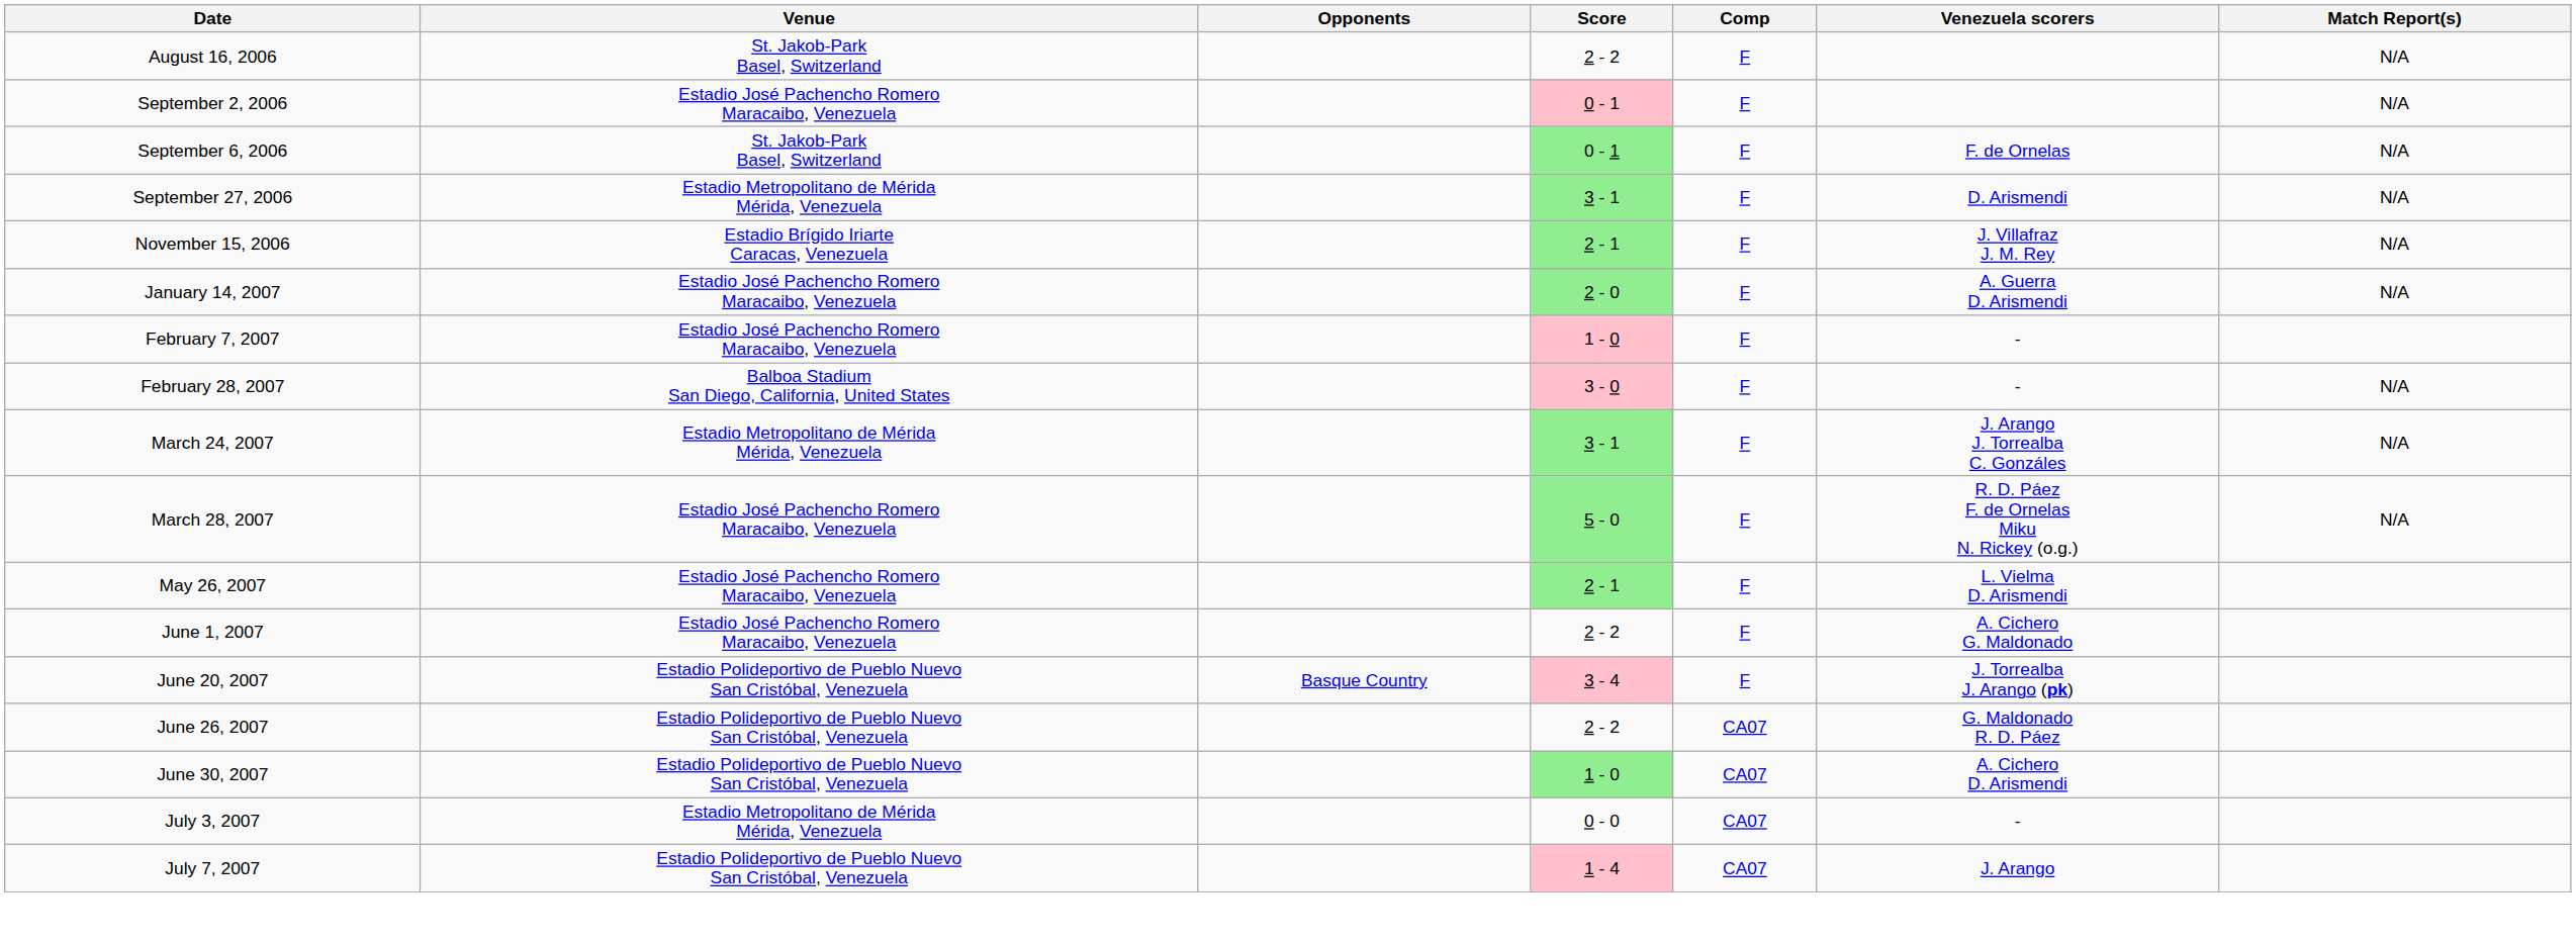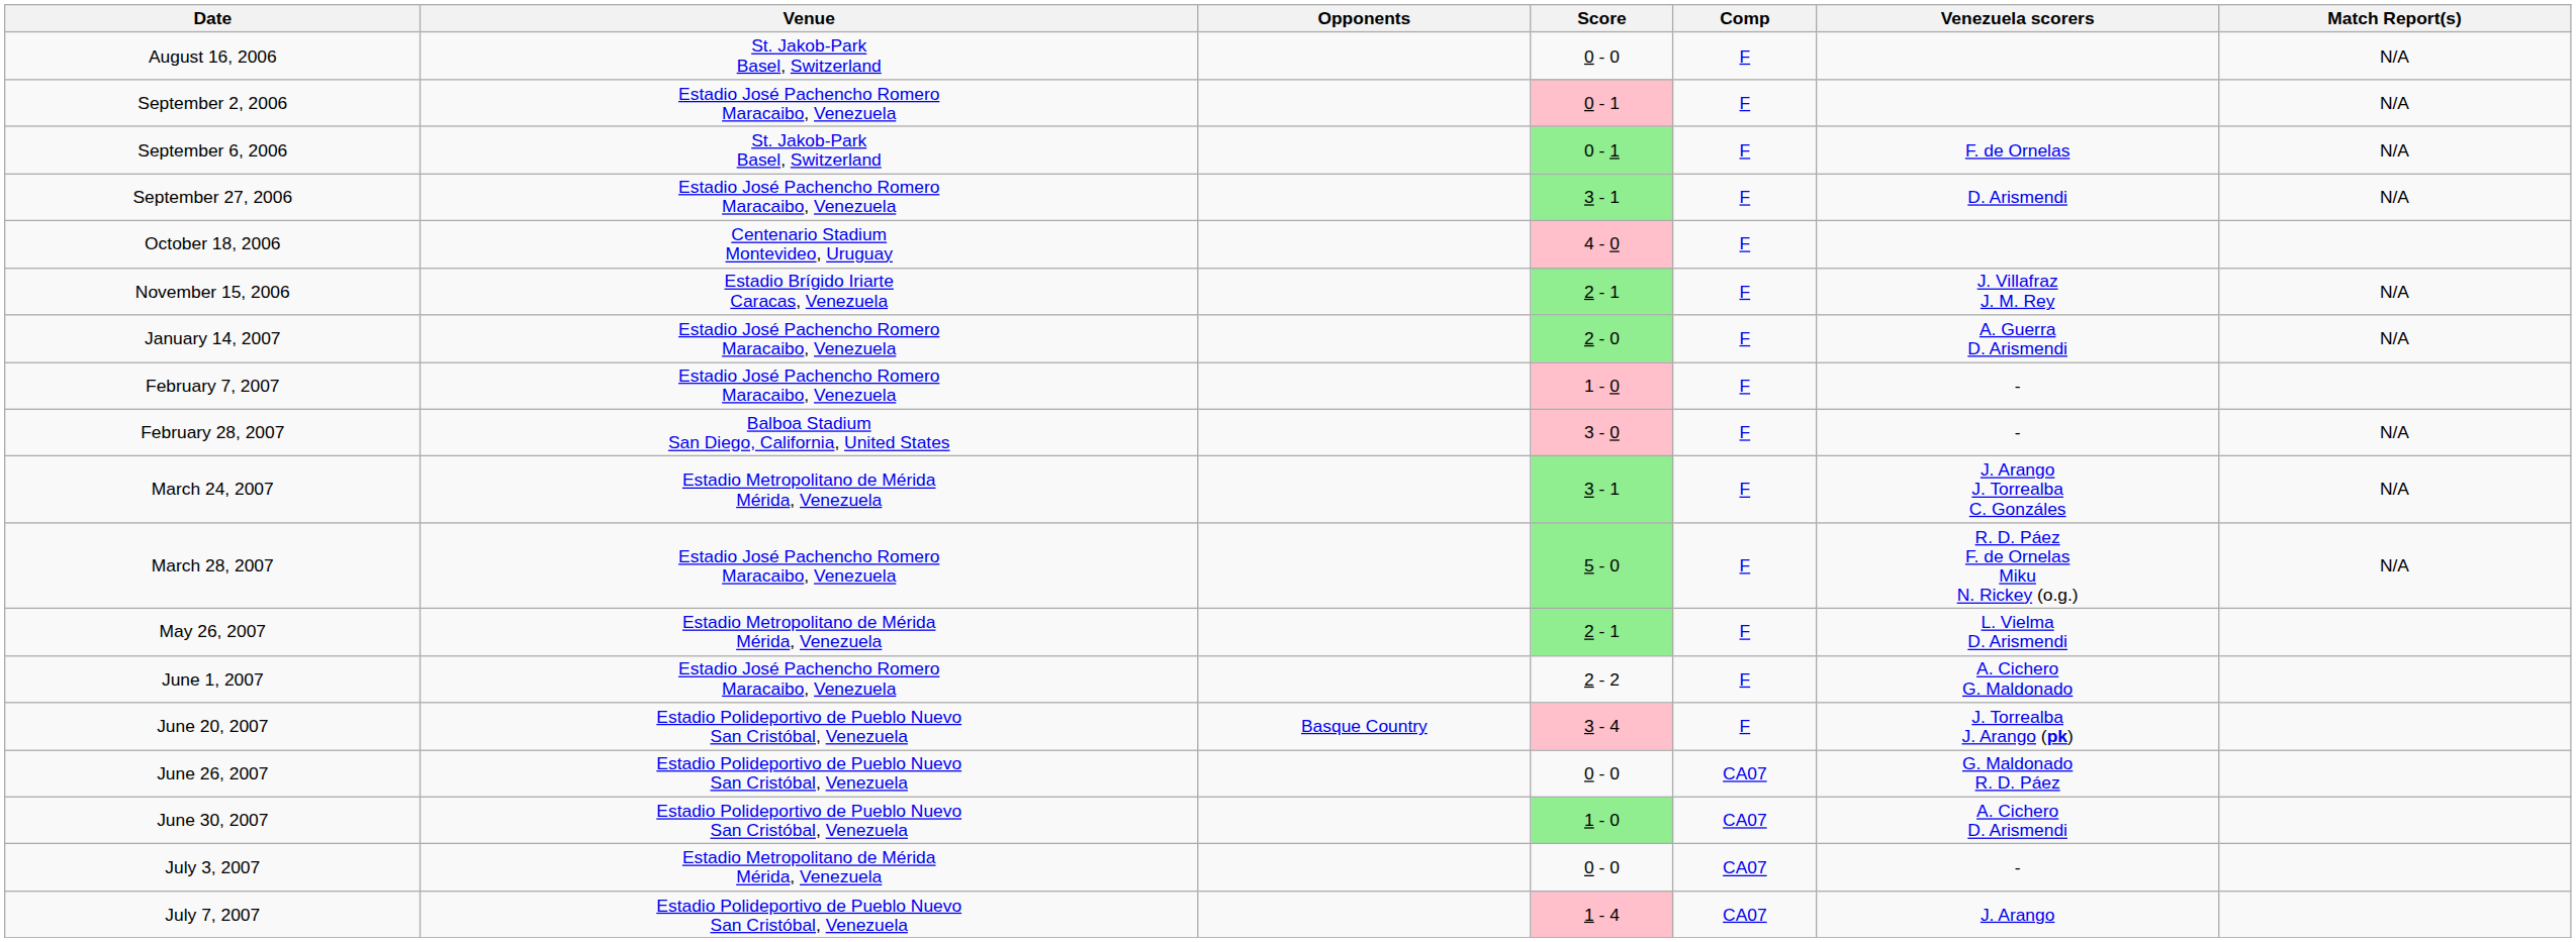 <table class="wikitable" style="font-size:85%; text-align:center;" width="100%">
 <tr>
 <th>Date</th>
 <th>Venue</th>
 <th>Opponents</th>
 <th>Score</th>
 <th>Comp</th>
 <th>Venezuela scorers</th>
 <th>Match Report(s)</th>
 </tr>
 <tr>
 <td>August 16, 2006</td>
 <td><a href='#'>St. Jakob-Park</a><br><a href='#'>Basel</a>, <a href='#'>Switzerland</a></td>
 <td></td>
-<td><u>2</u> - 2</td>
+<td><u>0</u> - 0</td>
 <td><a href='#'>F</a></td>
 <td></td>
 <td>N/A</td>
 </tr>
 <tr>
 <td>September 2, 2006</td>
 <td><a href='#'>Estadio José Pachencho Romero</a><br><a href='#'>Maracaibo</a>, <a href='#'>Venezuela</a></td>
 <td></td>
 <td bgcolor="pink"><u>0</u> - 1</td>
 <td><a href='#'>F</a></td>
 <td></td>
 <td>N/A</td>
 </tr>
 <tr>
 <td>September 6, 2006</td>
 <td><a href='#'>St. Jakob-Park</a><br><a href='#'>Basel</a>, <a href='#'>Switzerland</a></td>
 <td></td>
 <td bgcolor="lightgreen">0 - <u>1</u></td>
 <td><a href='#'>F</a></td>
 <td><a href='#'>F. de Ornelas</a> </td>
 <td>N/A</td>
 </tr>
 <tr>
 <td>September 27, 2006</td>
-<td><a href='#'>Estadio Metropolitano de Mérida</a><br><a href='#'>Mérida</a>, <a href='#'>Venezuela</a></td>
+<td><a href='#'>Estadio José Pachencho Romero</a><br><a href='#'>Maracaibo</a>, <a href='#'>Venezuela</a></td>
 <td></td>
 <td bgcolor="lightgreen"><u>3</u> - 1</td>
 <td><a href='#'>F</a></td>
 <td><a href='#'>D. Arismendi</a> </td>
 <td>N/A</td>
+</tr>
+<tr>
+<td>October 18, 2006</td>
+<td><a href='#'>Centenario Stadium</a><br><a href='#'>Montevideo</a>, <a href='#'>Uruguay</a></td>
+<td></td>
+<td bgcolor="pink">4 - <u>0</u></td>
+<td><a href='#'>F</a></td>
+<td></td>
+<td></td>
 </tr>
 <tr>
 <td>November 15, 2006</td>
 <td><a href='#'>Estadio Brígido Iriarte</a><br><a href='#'>Caracas</a>, <a href='#'>Venezuela</a></td>
 <td></td>
 <td bgcolor="lightgreen"><u>2</u> - 1</td>
 <td><a href='#'>F</a></td>
 <td><a href='#'>J. Villafraz</a>  <br> <a href='#'>J. M. Rey</a> </td>
 <td>N/A</td>
 </tr>
 <tr>
 <td>January 14, 2007</td>
 <td><a href='#'>Estadio José Pachencho Romero</a><br><a href='#'>Maracaibo</a>, <a href='#'>Venezuela</a></td>
 <td></td>
 <td bgcolor="lightgreen"><u>2</u> - 0</td>
 <td><a href='#'>F</a></td>
 <td><a href='#'>A. Guerra</a>  <br> <a href='#'>D. Arismendi</a> </td>
 <td>N/A</td>
 </tr>
 <tr>
 <td>February 7, 2007</td>
 <td><a href='#'>Estadio José Pachencho Romero</a><br><a href='#'>Maracaibo</a>, <a href='#'>Venezuela</a></td>
 <td></td>
 <td bgcolor="pink">1 - <u>0</u></td>
 <td><a href='#'>F</a></td>
 <td>-</td>
 <td></td>
 </tr>
 <tr>
 <td>February 28, 2007</td>
 <td><a href='#'>Balboa Stadium</a><br><a href='#'>San Diego, California</a>, <a href='#'>United States</a></td>
 <td></td>
 <td bgcolor="pink">3 - <u>0</u></td>
 <td><a href='#'>F</a></td>
 <td>-</td>
 <td>N/A</td>
 </tr>
 <tr>
 <td>March 24, 2007</td>
 <td><a href='#'>Estadio Metropolitano de Mérida</a><br><a href='#'>Mérida</a>, <a href='#'>Venezuela</a></td>
 <td></td>
 <td bgcolor="lightgreen"><u>3</u> - 1</td>
 <td><a href='#'>F</a></td>
 <td><a href='#'>J. Arango</a>  <br> <a href='#'>J. Torrealba</a>  <br> <a href='#'>C. Gonzáles</a> </td>
 <td>N/A</td>
 </tr>
 <tr>
 <td>March 28, 2007</td>
 <td><a href='#'>Estadio José Pachencho Romero</a><br><a href='#'>Maracaibo</a>, <a href='#'>Venezuela</a></td>
 <td></td>
 <td bgcolor="lightgreen"><u>5</u> - 0</td>
 <td><a href='#'>F</a></td>
 <td><a href='#'>R. D. Páez</a>  <br> <a href='#'>F. de Ornelas</a>   <br> <a href='#'>Miku</a>  <br> <a href='#'>N. Rickey</a>  (o.g.)</td>
 <td>N/A</td>
 </tr>
 <tr>
 <td>May 26, 2007</td>
-<td><a href='#'>Estadio José Pachencho Romero</a><br><a href='#'>Maracaibo</a>, <a href='#'>Venezuela</a></td>
+<td><a href='#'>Estadio Metropolitano de Mérida</a><br><a href='#'>Mérida</a>, <a href='#'>Venezuela</a></td>
 <td></td>
 <td bgcolor="lightgreen"><u>2</u> - 1</td>
 <td><a href='#'>F</a></td>
 <td><a href='#'>L. Vielma</a>  <br> <a href='#'>D. Arismendi</a> </td>
 <td></td>
 </tr>
 <tr>
 <td>June 1, 2007</td>
 <td><a href='#'>Estadio José Pachencho Romero</a><br><a href='#'>Maracaibo</a>, <a href='#'>Venezuela</a></td>
 <td></td>
 <td><u>2</u> - 2</td>
 <td><a href='#'>F</a></td>
 <td><a href='#'>A. Cichero</a>  <br> <a href='#'>G. Maldonado</a> </td>
 <td></td>
 </tr>
 <tr>
 <td>June 20, 2007</td>
 <td><a href='#'>Estadio Polideportivo de Pueblo Nuevo</a><br><a href='#'>San Cristóbal</a>, <a href='#'>Venezuela</a></td>
 <td>  <a href='#'>Basque Country</a></td>
 <td bgcolor="pink"><u>3</u> - 4</td>
 <td><a href='#'>F</a></td>
 <td><a href='#'>J. Torrealba</a>  <br> <a href='#'>J. Arango</a>  (<strong><a href='#'>pk</a></strong>) </td>
 <td></td>
 </tr>
 <tr>
 <td>June 26, 2007</td>
 <td><a href='#'>Estadio Polideportivo de Pueblo Nuevo</a><br><a href='#'>San Cristóbal</a>, <a href='#'>Venezuela</a></td>
 <td></td>
-<td><u>2</u> - 2</td>
+<td><u>0</u> - 0</td>
 <td><a href='#'>CA07</a></td>
 <td><a href='#'>G. Maldonado</a>  <br> <a href='#'>R. D. Páez</a> </td>
 <td></td>
 </tr>
 <tr>
 <td>June 30, 2007</td>
 <td><a href='#'>Estadio Polideportivo de Pueblo Nuevo</a><br><a href='#'>San Cristóbal</a>, <a href='#'>Venezuela</a></td>
 <td></td>
 <td bgcolor="lightgreen"><u>1</u> - 0</td>
 <td><a href='#'>CA07</a></td>
 <td><a href='#'>A. Cichero</a>  <br> <a href='#'>D. Arismendi</a> </td>
 <td></td>
 </tr>
 <tr>
 <td>July 3, 2007</td>
 <td><a href='#'>Estadio Metropolitano de Mérida</a><br><a href='#'>Mérida</a>, <a href='#'>Venezuela</a></td>
 <td></td>
 <td><u>0</u> - 0</td>
 <td><a href='#'>CA07</a></td>
 <td>-</td>
 <td></td>
 </tr>
 <tr>
 <td>July 7, 2007</td>
 <td><a href='#'>Estadio Polideportivo de Pueblo Nuevo</a><br><a href='#'>San Cristóbal</a>, <a href='#'>Venezuela</a></td>
 <td></td>
 <td bgcolor="pink"><u>1</u> - 4</td>
 <td><a href='#'>CA07</a></td>
 <td><a href='#'>J. Arango</a> </td>
 <td></td>
 </tr>
 </table>
